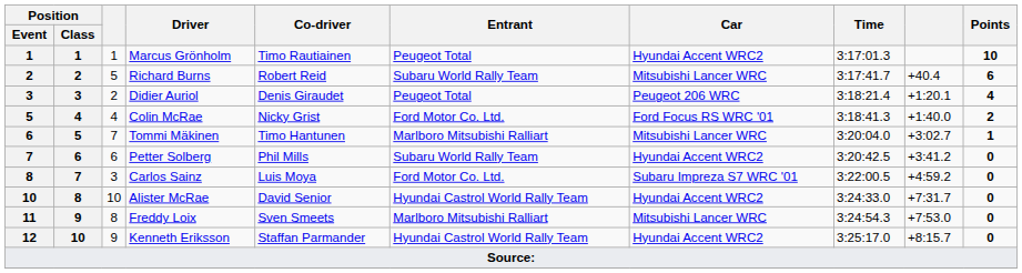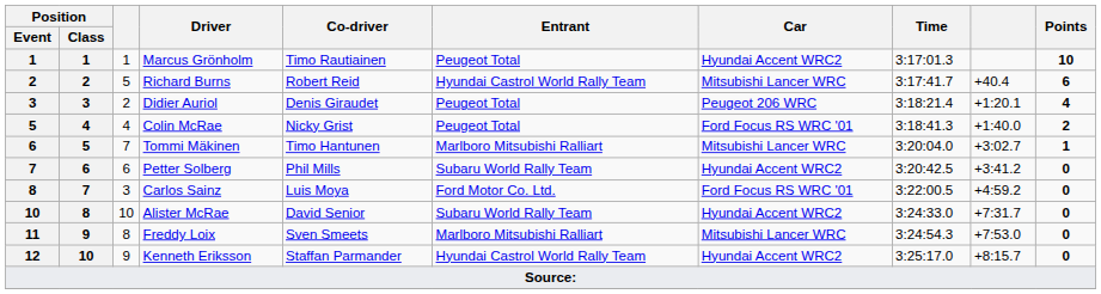 <table class="wikitable" width=85% style="font-size: 85%;">
 <tr>
 <th colspan="2">Position</th>
 <th rowspan="2"></th>
 <th rowspan="2">Driver</th>
 <th rowspan="2">Co-driver</th>
 <th rowspan="2">Entrant</th>
 <th rowspan="2">Car</th>
 <th rowspan="2">Time</th>
 <th rowspan="2"></th>
 <th rowspan="2">Points</th>
 </tr>
 <tr>
 <th>Event</th>
 <th>Class</th>
 </tr>
 <tr>
 <th>1</th>
 <th>1</th>
 <td align="center">1</td>
 <td> <a href='#'>Marcus Grönholm</a></td>
 <td> <a href='#'>Timo Rautiainen</a></td>
 <td> <a href='#'>Peugeot Total</a></td>
 <td><a href='#'>Hyundai Accent WRC2</a></td>
 <td>3:17:01.3</td>
 <td></td>
 <td align="center"><strong>10</strong></td>
 </tr>
 <tr>
 <th>2</th>
 <th>2</th>
 <td align="center">5</td>
 <td> <a href='#'>Richard Burns</a></td>
 <td> <a href='#'>Robert Reid</a></td>
-<td> <a href='#'>Subaru World Rally Team</a></td>
+<td> <a href='#'>Hyundai Castrol World Rally Team</a></td>
 <td><a href='#'>Mitsubishi Lancer WRC</a></td>
 <td>3:17:41.7</td>
 <td>+40.4</td>
 <td align="center"><strong>6</strong></td>
 </tr>
 <tr>
 <th>3</th>
 <th>3</th>
 <td align="center">2</td>
 <td> <a href='#'>Didier Auriol</a></td>
 <td> <a href='#'>Denis Giraudet</a></td>
 <td> <a href='#'>Peugeot Total</a></td>
 <td><a href='#'>Peugeot 206 WRC</a></td>
 <td>3:18:21.4</td>
 <td>+1:20.1</td>
 <td align="center"><strong>4</strong></td>
 </tr>
 <tr>
 <th>5</th>
 <th>4</th>
 <td align="center">4</td>
 <td> <a href='#'>Colin McRae</a></td>
 <td> <a href='#'>Nicky Grist</a></td>
-<td> <a href='#'>Ford Motor Co. Ltd.</a></td>
+<td> <a href='#'>Peugeot Total</a></td>
 <td><a href='#'>Ford Focus RS WRC '01</a></td>
 <td>3:18:41.3</td>
 <td>+1:40.0</td>
 <td align="center"><strong>2</strong></td>
 </tr>
 <tr>
 <th>6</th>
 <th>5</th>
 <td align="center">7</td>
 <td> <a href='#'>Tommi Mäkinen</a></td>
 <td> <a href='#'>Timo Hantunen</a></td>
 <td> <a href='#'>Marlboro Mitsubishi Ralliart</a></td>
 <td><a href='#'>Mitsubishi Lancer WRC</a></td>
 <td>3:20:04.0</td>
 <td>+3:02.7</td>
 <td align="center"><strong>1</strong></td>
 </tr>
 <tr>
 <th>7</th>
 <th>6</th>
 <td align="center">6</td>
 <td> <a href='#'>Petter Solberg</a></td>
 <td> <a href='#'>Phil Mills</a></td>
 <td> <a href='#'>Subaru World Rally Team</a></td>
 <td><a href='#'>Hyundai Accent WRC2</a></td>
 <td>3:20:42.5</td>
 <td>+3:41.2</td>
 <td align="center"><strong>0</strong></td>
 </tr>
 <tr>
 <th>8</th>
 <th>7</th>
 <td align="center">3</td>
 <td> <a href='#'>Carlos Sainz</a></td>
 <td> <a href='#'>Luis Moya</a></td>
 <td> <a href='#'>Ford Motor Co. Ltd.</a></td>
-<td><a href='#'>Subaru Impreza S7 WRC '01</a></td>
+<td><a href='#'>Ford Focus RS WRC '01</a></td>
 <td>3:22:00.5</td>
 <td>+4:59.2</td>
 <td align="center"><strong>0</strong></td>
 </tr>
 <tr>
 <th>10</th>
 <th>8</th>
 <td align="center">10</td>
 <td> <a href='#'>Alister McRae</a></td>
 <td> <a href='#'>David Senior</a></td>
-<td> <a href='#'>Hyundai Castrol World Rally Team</a></td>
+<td> <a href='#'>Subaru World Rally Team</a></td>
 <td><a href='#'>Hyundai Accent WRC2</a></td>
 <td>3:24:33.0</td>
 <td>+7:31.7</td>
 <td align="center"><strong>0</strong></td>
 </tr>
 <tr>
 <th>11</th>
 <th>9</th>
 <td align="center">8</td>
 <td> <a href='#'>Freddy Loix</a></td>
 <td> <a href='#'>Sven Smeets</a></td>
 <td> <a href='#'>Marlboro Mitsubishi Ralliart</a></td>
 <td><a href='#'>Mitsubishi Lancer WRC</a></td>
 <td>3:24:54.3</td>
 <td>+7:53.0</td>
 <td align="center"><strong>0</strong></td>
 </tr>
 <tr>
 <th>12</th>
 <th>10</th>
 <td align="center">9</td>
 <td> <a href='#'>Kenneth Eriksson</a></td>
 <td> <a href='#'>Staffan Parmander</a></td>
 <td> <a href='#'>Hyundai Castrol World Rally Team</a></td>
 <td><a href='#'>Hyundai Accent WRC2</a></td>
 <td>3:25:17.0</td>
 <td>+8:15.7</td>
 <td align="center"><strong>0</strong></td>
 </tr>
 <tr>
 <td style="background-color:#EAECF0; text-align:center" colspan="10"><strong>Source:</strong></td>
 </tr>
 <tr>
 </tr>
 </table>
